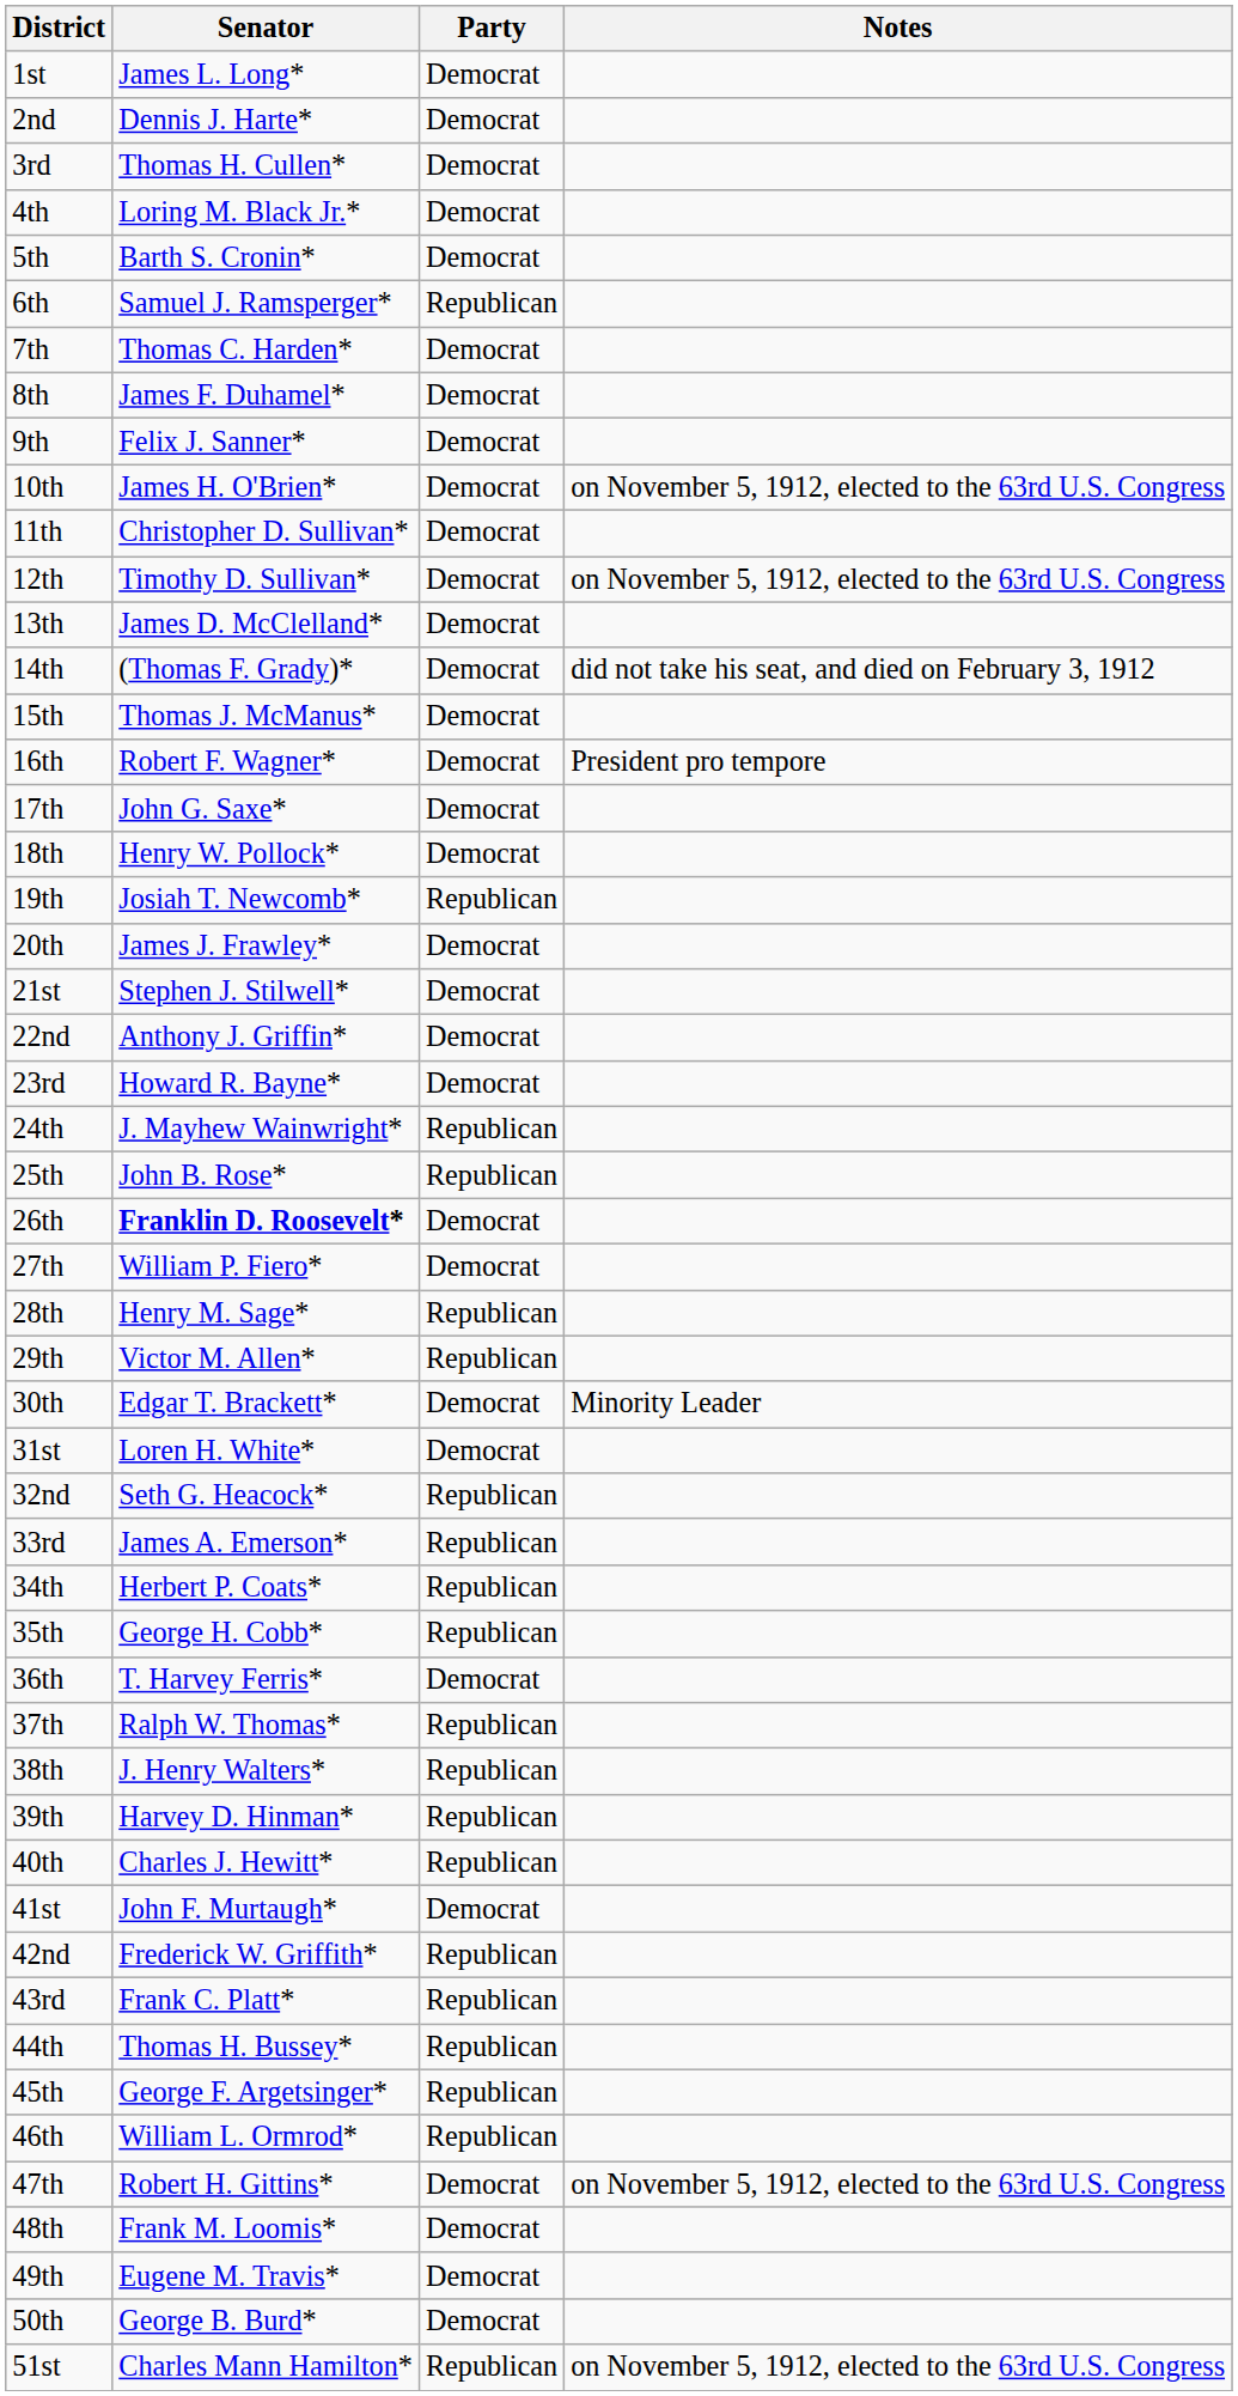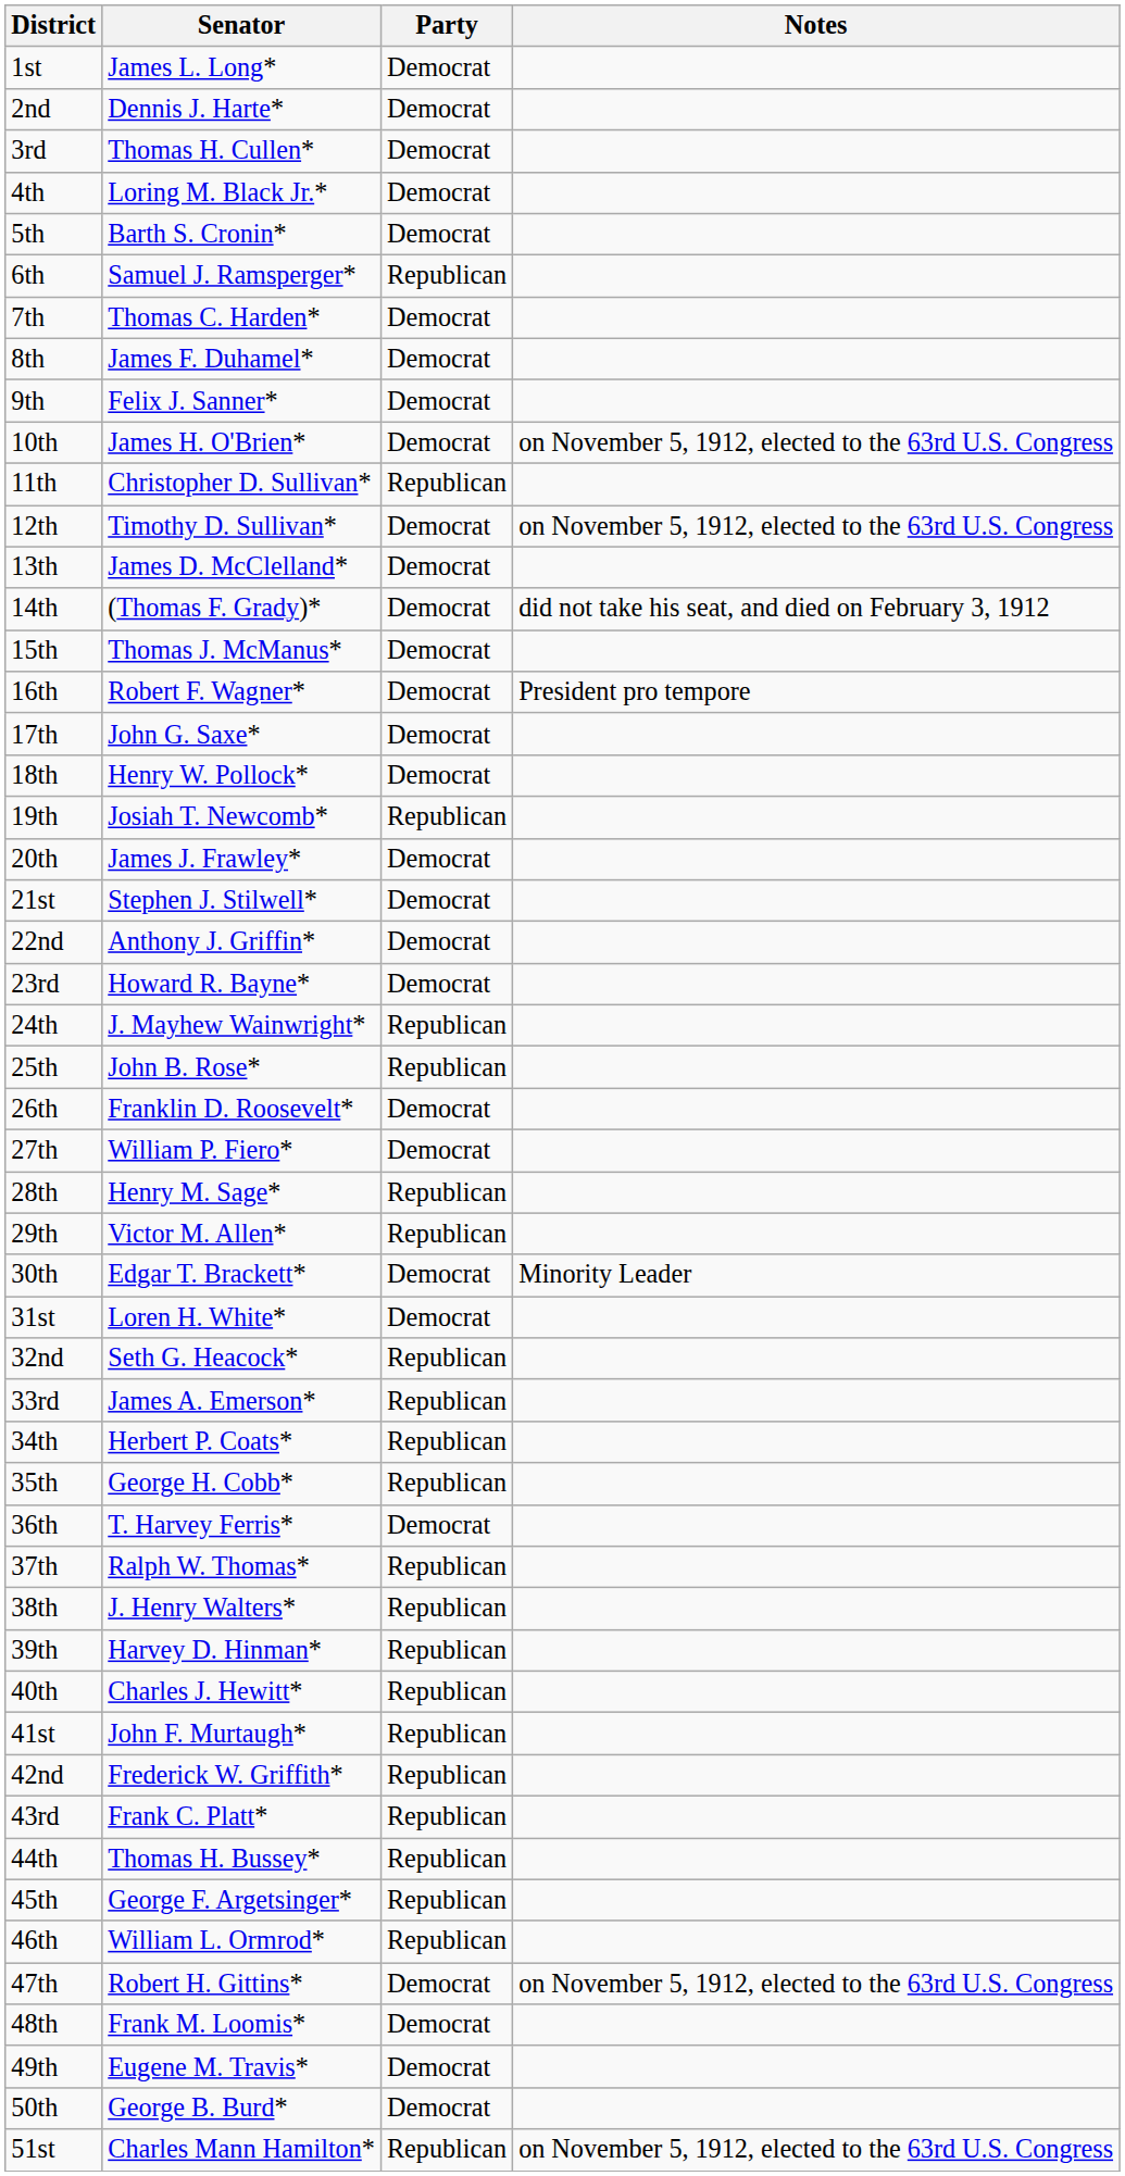 <table class=wikitable>
 <tr>
 <th>District</th>
 <th>Senator</th>
 <th>Party</th>
 <th>Notes</th>
 </tr>
 <tr>
 <td>1st</td>
 <td><a href='#'>James L. Long</a>*</td>
 <td>Democrat</td>
 <td></td>
 </tr>
 <tr>
 <td>2nd</td>
 <td><a href='#'>Dennis J. Harte</a>*</td>
 <td>Democrat</td>
 <td></td>
 </tr>
 <tr>
 <td>3rd</td>
 <td><a href='#'>Thomas H. Cullen</a>*</td>
 <td>Democrat</td>
 <td></td>
 </tr>
 <tr>
 <td>4th</td>
 <td><a href='#'>Loring M. Black Jr.</a>*</td>
 <td>Democrat</td>
 <td></td>
 </tr>
 <tr>
 <td>5th</td>
 <td><a href='#'>Barth S. Cronin</a>*</td>
 <td>Democrat</td>
 <td></td>
 </tr>
 <tr>
 <td>6th</td>
 <td><a href='#'>Samuel J. Ramsperger</a>*</td>
 <td>Republican</td>
 <td></td>
 </tr>
 <tr>
 <td>7th</td>
 <td><a href='#'>Thomas C. Harden</a>*</td>
 <td>Democrat</td>
 <td></td>
 </tr>
 <tr>
 <td>8th</td>
 <td><a href='#'>James F. Duhamel</a>*</td>
 <td>Democrat</td>
 <td></td>
 </tr>
 <tr>
 <td>9th</td>
 <td><a href='#'>Felix J. Sanner</a>*</td>
 <td>Democrat</td>
 <td></td>
 </tr>
 <tr>
 <td>10th</td>
 <td><a href='#'>James H. O'Brien</a>*</td>
 <td>Democrat</td>
 <td>on November 5, 1912, elected to the <a href='#'>63rd U.S. Congress</a></td>
 </tr>
 <tr>
 <td>11th</td>
 <td><a href='#'>Christopher D. Sullivan</a>*</td>
-<td>Democrat</td>
+<td>Republican</td>
 <td></td>
 </tr>
 <tr>
 <td>12th</td>
 <td><a href='#'>Timothy D. Sullivan</a>*</td>
 <td>Democrat</td>
 <td>on November 5, 1912, elected to the <a href='#'>63rd U.S. Congress</a></td>
 </tr>
 <tr>
 <td>13th</td>
 <td><a href='#'>James D. McClelland</a>*</td>
 <td>Democrat</td>
 <td></td>
 </tr>
 <tr>
 <td>14th</td>
 <td>(<a href='#'>Thomas F. Grady</a>)*</td>
 <td>Democrat</td>
 <td>did not take his seat, and died on February 3, 1912</td>
 </tr>
 <tr>
 <td>15th</td>
 <td><a href='#'>Thomas J. McManus</a>*</td>
 <td>Democrat</td>
 <td></td>
 </tr>
 <tr>
 <td>16th</td>
 <td><a href='#'>Robert F. Wagner</a>*</td>
 <td>Democrat</td>
 <td>President pro tempore</td>
 </tr>
 <tr>
 <td>17th</td>
 <td><a href='#'>John G. Saxe</a>*</td>
 <td>Democrat</td>
 <td></td>
 </tr>
 <tr>
 <td>18th</td>
 <td><a href='#'>Henry W. Pollock</a>*</td>
 <td>Democrat</td>
 <td></td>
 </tr>
 <tr>
 <td>19th</td>
 <td><a href='#'>Josiah T. Newcomb</a>*</td>
 <td>Republican</td>
 <td></td>
 </tr>
 <tr>
 <td>20th</td>
 <td><a href='#'>James J. Frawley</a>*</td>
 <td>Democrat</td>
 <td></td>
 </tr>
 <tr>
 <td>21st</td>
 <td><a href='#'>Stephen J. Stilwell</a>*</td>
 <td>Democrat</td>
 <td></td>
 </tr>
 <tr>
 <td>22nd</td>
 <td><a href='#'>Anthony J. Griffin</a>*</td>
 <td>Democrat</td>
 <td></td>
 </tr>
 <tr>
 <td>23rd</td>
 <td><a href='#'>Howard R. Bayne</a>*</td>
 <td>Democrat</td>
 <td></td>
 </tr>
 <tr>
 <td>24th</td>
 <td><a href='#'>J. Mayhew Wainwright</a>*</td>
 <td>Republican</td>
 <td></td>
 </tr>
 <tr>
 <td>25th</td>
 <td><a href='#'>John B. Rose</a>*</td>
 <td>Republican</td>
 <td></td>
 </tr>
 <tr>
 <td>26th</td>
-<td><strong><a href='#'>Franklin D. Roosevelt</a>*</strong></td>
+<td><a href='#'>Franklin D. Roosevelt</a>*</td>
 <td>Democrat</td>
 <td></td>
 </tr>
 <tr>
 <td>27th</td>
 <td><a href='#'>William P. Fiero</a>*</td>
 <td>Democrat</td>
 <td></td>
 </tr>
 <tr>
 <td>28th</td>
 <td><a href='#'>Henry M. Sage</a>*</td>
 <td>Republican</td>
 <td></td>
 </tr>
 <tr>
 <td>29th</td>
 <td><a href='#'>Victor M. Allen</a>*</td>
 <td>Republican</td>
 <td></td>
 </tr>
 <tr>
 <td>30th</td>
 <td><a href='#'>Edgar T. Brackett</a>*</td>
 <td>Democrat</td>
 <td>Minority Leader</td>
 </tr>
 <tr>
 <td>31st</td>
 <td><a href='#'>Loren H. White</a>*</td>
 <td>Democrat</td>
 <td></td>
 </tr>
 <tr>
 <td>32nd</td>
 <td><a href='#'>Seth G. Heacock</a>*</td>
 <td>Republican</td>
 <td></td>
 </tr>
 <tr>
 <td>33rd</td>
 <td><a href='#'>James A. Emerson</a>*</td>
 <td>Republican</td>
 <td></td>
 </tr>
 <tr>
 <td>34th</td>
 <td><a href='#'>Herbert P. Coats</a>*</td>
 <td>Republican</td>
 <td></td>
 </tr>
 <tr>
 <td>35th</td>
 <td><a href='#'>George H. Cobb</a>*</td>
 <td>Republican</td>
 <td></td>
 </tr>
 <tr>
 <td>36th</td>
 <td><a href='#'>T. Harvey Ferris</a>*</td>
 <td>Democrat</td>
 <td></td>
 </tr>
 <tr>
 <td>37th</td>
 <td><a href='#'>Ralph W. Thomas</a>*</td>
 <td>Republican</td>
 <td></td>
 </tr>
 <tr>
 <td>38th</td>
 <td><a href='#'>J. Henry Walters</a>*</td>
 <td>Republican</td>
 <td></td>
 </tr>
 <tr>
 <td>39th</td>
 <td><a href='#'>Harvey D. Hinman</a>*</td>
 <td>Republican</td>
 <td></td>
 </tr>
 <tr>
 <td>40th</td>
 <td><a href='#'>Charles J. Hewitt</a>*</td>
 <td>Republican</td>
 <td></td>
 </tr>
 <tr>
 <td>41st</td>
 <td><a href='#'>John F. Murtaugh</a>*</td>
-<td>Democrat</td>
+<td>Republican</td>
 <td></td>
 </tr>
 <tr>
 <td>42nd</td>
 <td><a href='#'>Frederick W. Griffith</a>*</td>
 <td>Republican</td>
 <td></td>
 </tr>
 <tr>
 <td>43rd</td>
 <td><a href='#'>Frank C. Platt</a>*</td>
 <td>Republican</td>
 <td></td>
 </tr>
 <tr>
 <td>44th</td>
 <td><a href='#'>Thomas H. Bussey</a>*</td>
 <td>Republican</td>
 <td></td>
 </tr>
 <tr>
 <td>45th</td>
 <td><a href='#'>George F. Argetsinger</a>*</td>
 <td>Republican</td>
 <td></td>
 </tr>
 <tr>
 <td>46th</td>
 <td><a href='#'>William L. Ormrod</a>*</td>
 <td>Republican</td>
 <td></td>
 </tr>
 <tr>
 <td>47th</td>
 <td><a href='#'>Robert H. Gittins</a>*</td>
 <td>Democrat</td>
 <td>on November 5, 1912, elected to the <a href='#'>63rd U.S. Congress</a></td>
 </tr>
 <tr>
 <td>48th</td>
 <td><a href='#'>Frank M. Loomis</a>*</td>
 <td>Democrat</td>
 <td></td>
 </tr>
 <tr>
 <td>49th</td>
 <td><a href='#'>Eugene M. Travis</a>*</td>
 <td>Democrat</td>
 <td></td>
 </tr>
 <tr>
 <td>50th</td>
 <td><a href='#'>George B. Burd</a>*</td>
 <td>Democrat</td>
 <td></td>
 </tr>
 <tr>
 <td>51st</td>
 <td><a href='#'>Charles Mann Hamilton</a>*</td>
 <td>Republican</td>
 <td>on November 5, 1912, elected to the <a href='#'>63rd U.S. Congress</a></td>
 </tr>
 <tr>
 </tr>
 </table>
